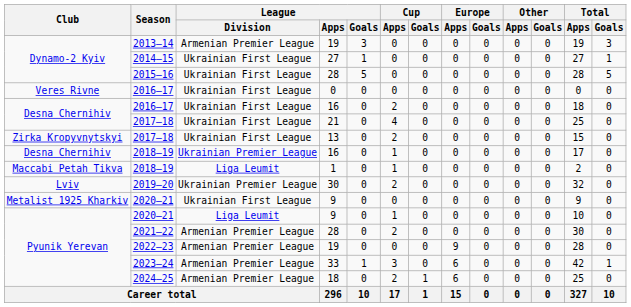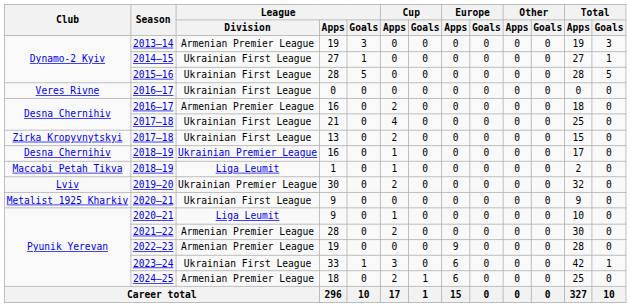 <table class="wikitable" style="text-align:center">
 <tr>
 <th rowspan="2">Club</th>
 <th rowspan="2">Season</th>
 <th colspan="3">League</th>
 <th colspan="2">Cup</th>
 <th colspan="2">Europe</th>
 <th colspan="2">Other</th>
 <th colspan="2">Total</th>
 </tr>
 <tr>
 <th>Division</th>
 <th>Apps</th>
 <th>Goals</th>
 <th>Apps</th>
 <th>Goals</th>
 <th>Apps</th>
 <th>Goals</th>
 <th>Apps</th>
 <th>Goals</th>
 <th>Apps</th>
 <th>Goals</th>
 </tr>
 <tr>
 <td rowspan="3"><a href='#'>Dynamo-2 Kyiv</a></td>
 <td><a href='#'>2013–14</a></td>
 <td>Armenian Premier League</td>
 <td>19</td>
 <td>3</td>
 <td>0</td>
 <td>0</td>
 <td>0</td>
 <td>0</td>
 <td>0</td>
 <td>0</td>
 <td>19</td>
 <td>3</td>
 </tr>
 <tr>
 <td><a href='#'>2014–15</a></td>
 <td>Ukrainian First League</td>
 <td>27</td>
 <td>1</td>
 <td>0</td>
 <td>0</td>
 <td>0</td>
 <td>0</td>
 <td>0</td>
 <td>0</td>
 <td>27</td>
 <td>1</td>
 </tr>
 <tr>
 <td><a href='#'>2015–16</a></td>
 <td>Ukrainian First League</td>
 <td>28</td>
 <td>5</td>
 <td>0</td>
 <td>0</td>
 <td>0</td>
 <td>0</td>
 <td>0</td>
 <td>0</td>
 <td>28</td>
 <td>5</td>
 </tr>
 <tr>
 <td rowspan="1"><a href='#'>Veres Rivne</a></td>
 <td><a href='#'>2016–17</a></td>
 <td>Ukrainian First League</td>
 <td>0</td>
 <td>0</td>
 <td>0</td>
 <td>0</td>
 <td>0</td>
 <td>0</td>
 <td>0</td>
 <td>0</td>
 <td>0</td>
 <td>0</td>
 </tr>
 <tr>
 <td rowspan="2"><a href='#'>Desna Chernihiv</a></td>
 <td><a href='#'>2016–17</a></td>
-<td>Ukrainian First League</td>
+<td>Armenian Premier League</td>
 <td>16</td>
 <td>0</td>
 <td>2</td>
 <td>0</td>
 <td>0</td>
 <td>0</td>
 <td>0</td>
 <td>0</td>
 <td>18</td>
 <td>0</td>
 </tr>
 <tr>
 <td><a href='#'>2017–18</a></td>
 <td>Ukrainian First League</td>
 <td>21</td>
 <td>0</td>
 <td>4</td>
 <td>0</td>
 <td>0</td>
 <td>0</td>
 <td>0</td>
 <td>0</td>
 <td>25</td>
 <td>0</td>
 </tr>
 <tr>
 <td rowspan="1"><a href='#'>Zirka Kropyvnytskyi</a></td>
 <td><a href='#'>2017–18</a></td>
 <td>Ukrainian First League</td>
 <td>13</td>
 <td>0</td>
 <td>2</td>
 <td>0</td>
 <td>0</td>
 <td>0</td>
 <td>0</td>
 <td>0</td>
 <td>15</td>
 <td>0</td>
 </tr>
 <tr>
 <td rowspan="1"><a href='#'>Desna Chernihiv</a></td>
 <td><a href='#'>2018–19</a></td>
 <td><a href='#'>Ukrainian Premier League</a></td>
 <td>16</td>
 <td>0</td>
 <td>1</td>
 <td>0</td>
 <td>0</td>
 <td>0</td>
 <td>0</td>
 <td>0</td>
 <td>17</td>
 <td>0</td>
 </tr>
 <tr>
 <td rowspan="1"><a href='#'>Maccabi Petah Tikva</a></td>
 <td><a href='#'>2018–19</a></td>
 <td><a href='#'>Liga Leumit</a></td>
 <td>1</td>
 <td>0</td>
 <td>1</td>
 <td>0</td>
 <td>0</td>
 <td>0</td>
 <td>0</td>
 <td>0</td>
 <td>2</td>
 <td>0</td>
 </tr>
 <tr>
 <td rowspan="1"><a href='#'>Lviv</a></td>
 <td><a href='#'>2019–20</a></td>
 <td>Ukrainian Premier League</td>
 <td>30</td>
 <td>0</td>
 <td>2</td>
 <td>0</td>
 <td>0</td>
 <td>0</td>
 <td>0</td>
 <td>0</td>
 <td>32</td>
 <td>0</td>
 </tr>
 <tr>
 <td rowspan="1"><a href='#'>Metalist 1925 Kharkiv</a></td>
 <td><a href='#'>2020–21</a></td>
 <td>Ukrainian First League</td>
 <td>9</td>
 <td>0</td>
 <td>0</td>
 <td>0</td>
 <td>0</td>
 <td>0</td>
 <td>0</td>
 <td>0</td>
 <td>9</td>
 <td>0</td>
 </tr>
 <tr>
 <td rowspan="5"><a href='#'>Pyunik Yerevan</a></td>
 <td><a href='#'>2020–21</a></td>
 <td><a href='#'>Liga Leumit</a></td>
 <td>9</td>
 <td>0</td>
 <td>1</td>
 <td>0</td>
 <td>0</td>
 <td>0</td>
 <td>0</td>
 <td>0</td>
 <td>10</td>
 <td>0</td>
 </tr>
 <tr>
 <td><a href='#'>2021–22</a></td>
 <td>Armenian Premier League</td>
 <td>28</td>
 <td>0</td>
 <td>2</td>
 <td>0</td>
 <td>0</td>
 <td>0</td>
 <td>0</td>
 <td>0</td>
 <td>30</td>
 <td>0</td>
 </tr>
 <tr>
 <td><a href='#'>2022–23</a></td>
 <td>Armenian Premier League</td>
 <td>19</td>
 <td>0</td>
 <td>0</td>
 <td>0</td>
 <td>9</td>
 <td>0</td>
 <td>0</td>
 <td>0</td>
 <td>28</td>
 <td>0</td>
 </tr>
 <tr>
 <td><a href='#'>2023–24</a></td>
-<td>Armenian Premier League</td>
+<td>Ukrainian First League</td>
 <td>33</td>
 <td>1</td>
 <td>3</td>
 <td>0</td>
 <td>6</td>
 <td>0</td>
 <td>0</td>
 <td>0</td>
 <td>42</td>
 <td>1</td>
 </tr>
 <tr>
 <td><a href='#'>2024–25</a></td>
 <td>Armenian Premier League</td>
 <td>18</td>
 <td>0</td>
 <td>2</td>
 <td>1</td>
 <td>6</td>
 <td>0</td>
 <td>0</td>
 <td>0</td>
 <td>25</td>
 <td>0</td>
 </tr>
 <tr>
 <th colspan="3">Career total</th>
 <th>296</th>
 <th>10</th>
 <th>17</th>
 <th>1</th>
 <th>15</th>
 <th>0</th>
 <th>0</th>
 <th>0</th>
 <th>327</th>
 <th>10</th>
 </tr>
 </table>
